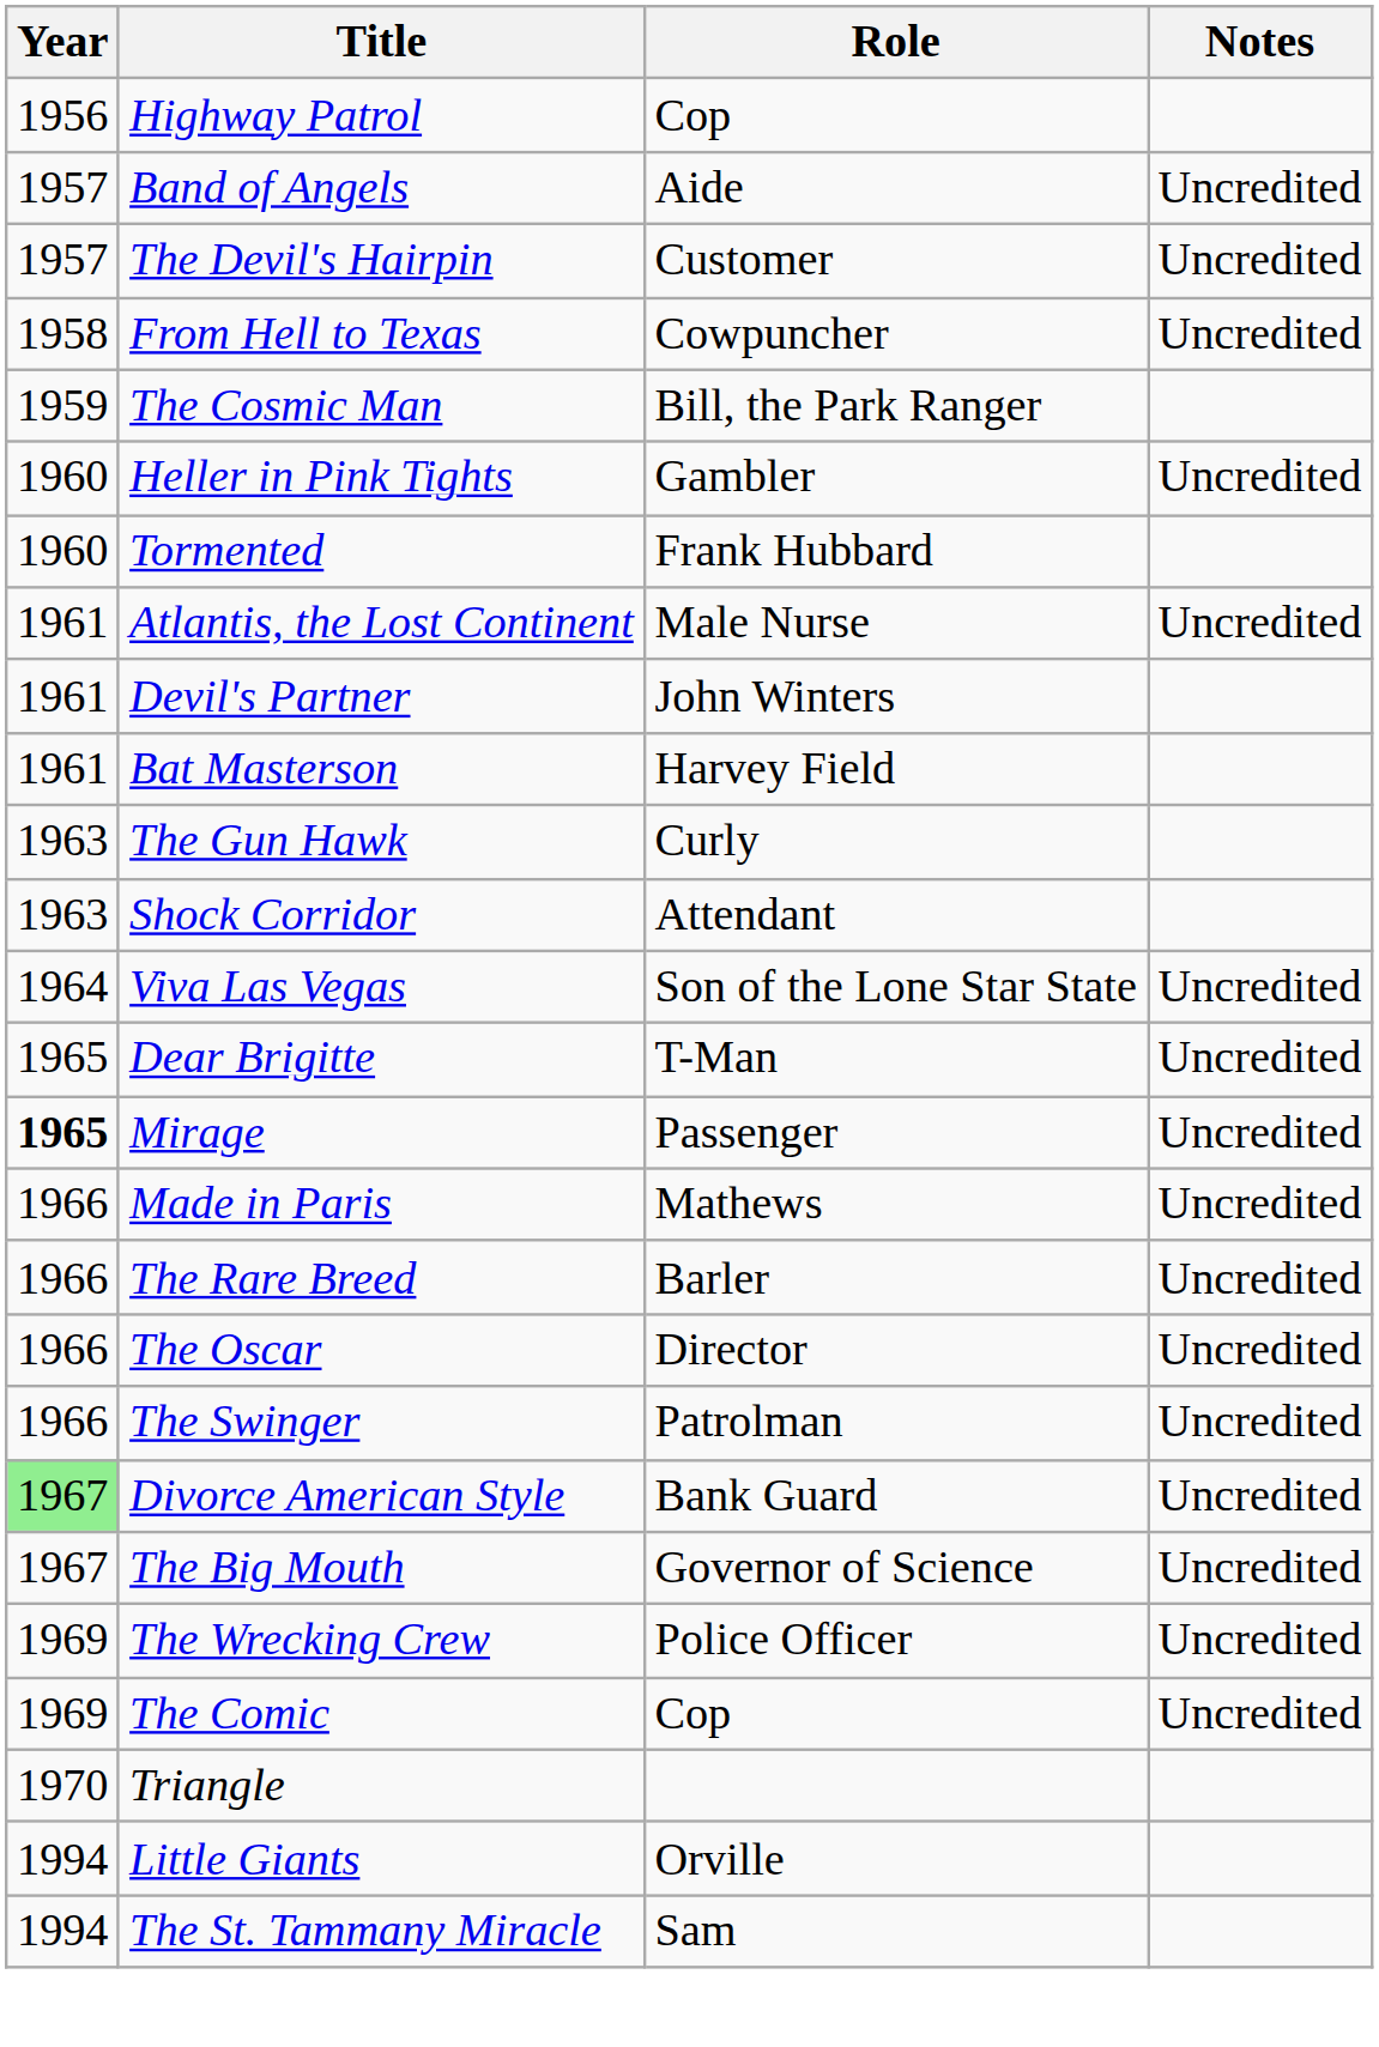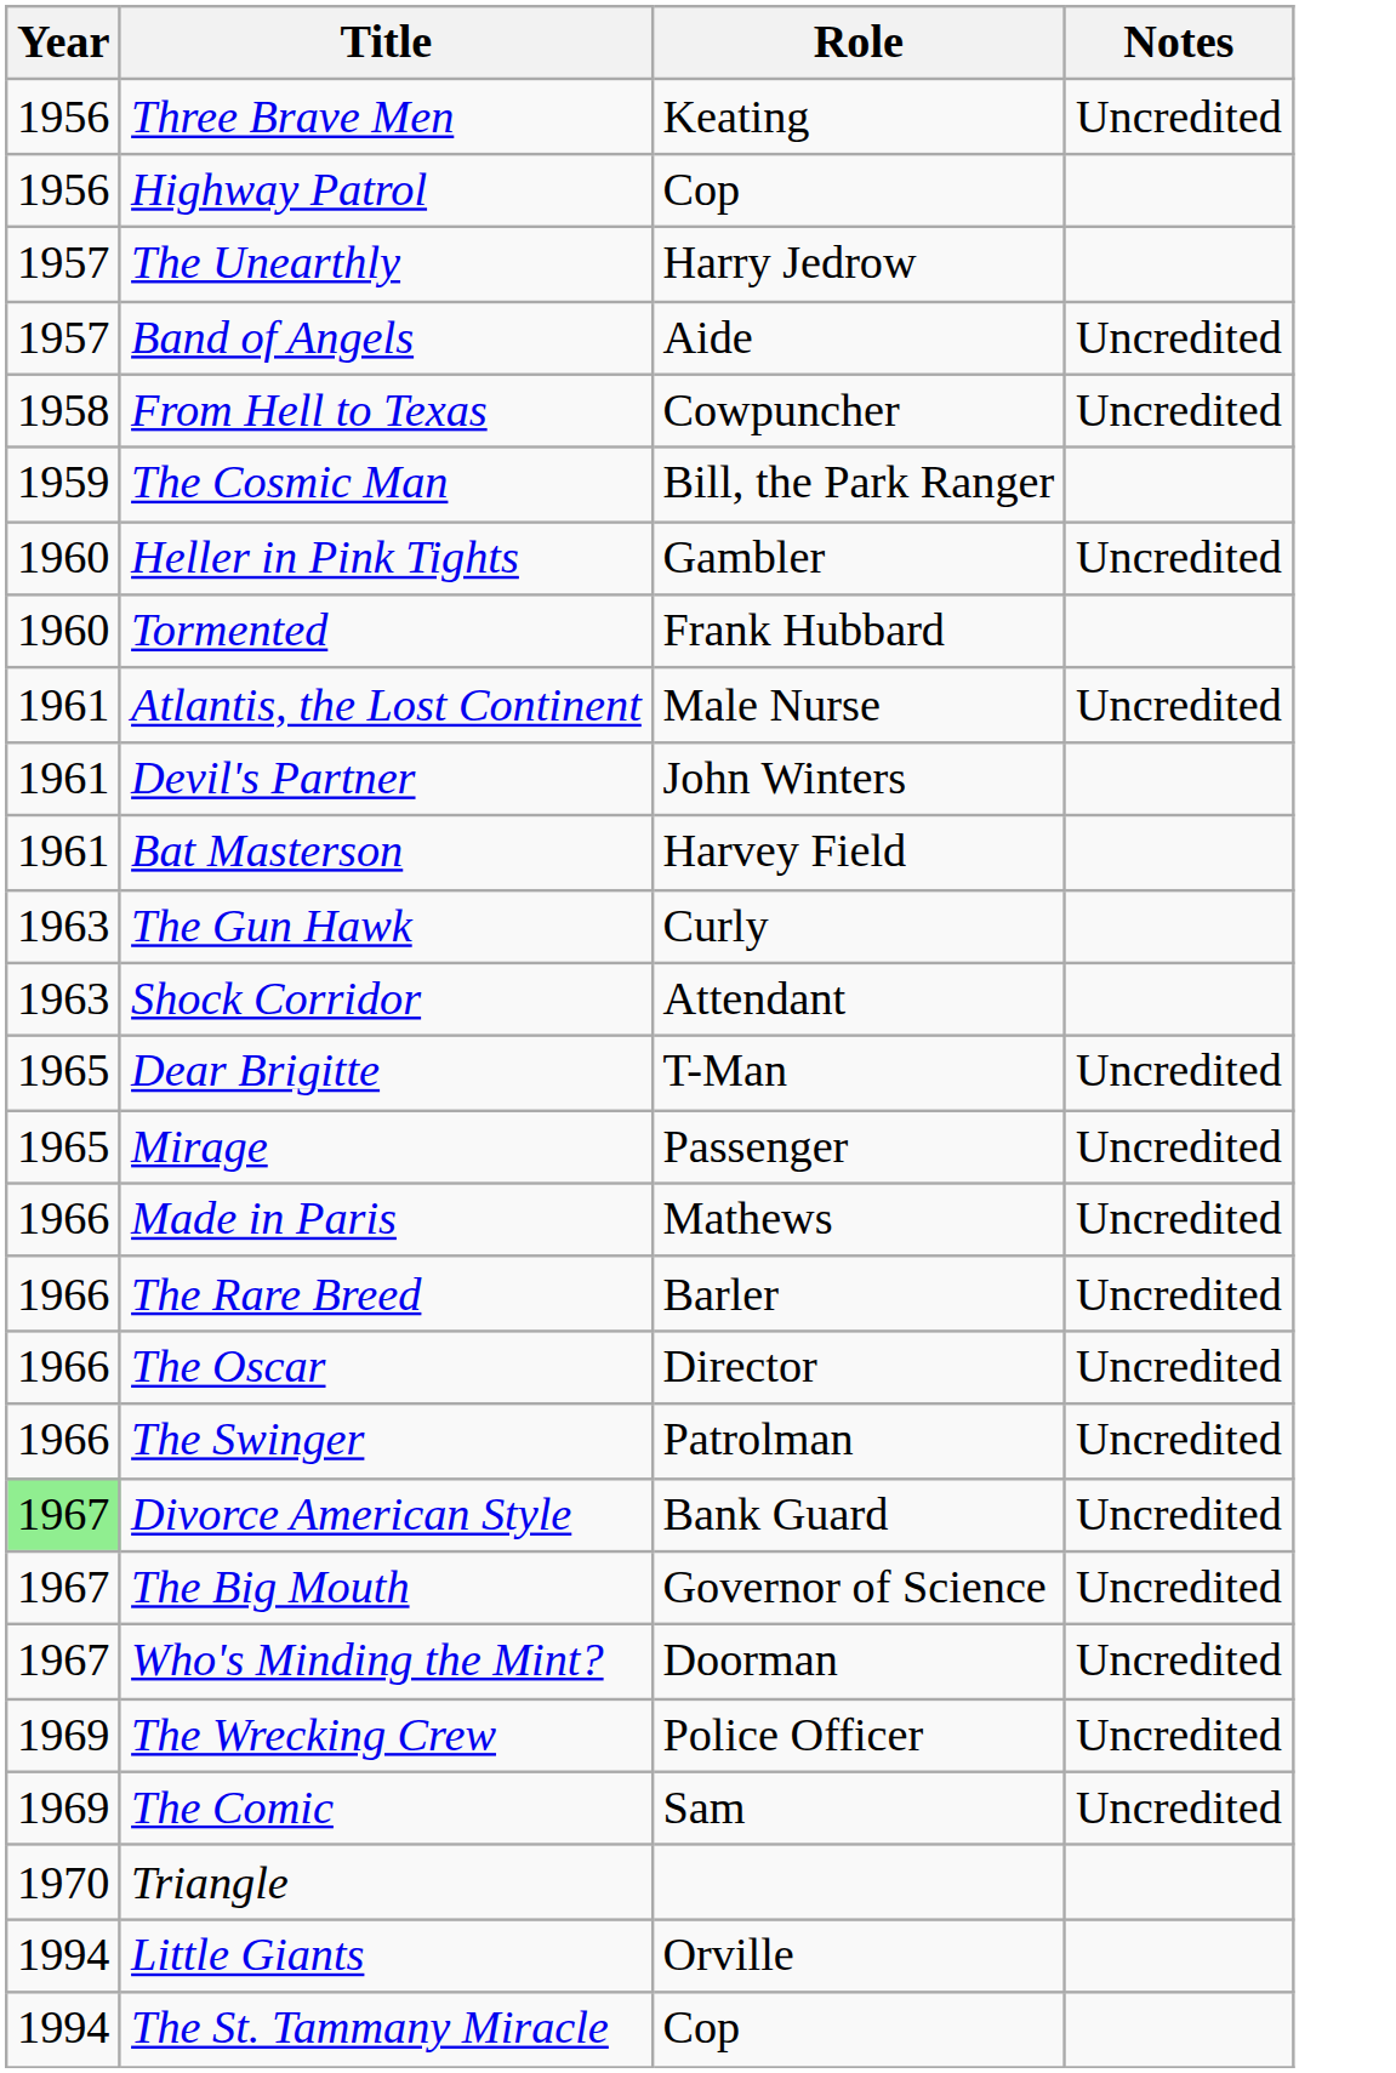 <table class="wikitable">
 <tr>
 <th>Year</th>
 <th>Title</th>
 <th>Role</th>
 <th>Notes</th>
 </tr>
 <tr>
 <td>1956</td>
+<td><em><a href='#'>Three Brave Men</a></em></td>
+<td>Keating</td>
+<td>Uncredited</td>
+</tr>
+<tr>
+<td>1956</td>
 <td><em><a href='#'>Highway Patrol</a></em></td>
 <td>Cop</td>
 </tr>
 <tr>
 <td>1957</td>
-<td><em><a href='#'>Band of Angels</a></em></td>
-<td>Aide</td>
-<td>Uncredited</td>
+<td><em><a href='#'>The Unearthly</a></em></td>
+<td>Harry Jedrow</td>
+<td></td>
 </tr>
 <tr>
 <td>1957</td>
-<td><em><a href='#'>The Devil's Hairpin</a></em></td>
-<td>Customer</td>
+<td><em><a href='#'>Band of Angels</a></em></td>
+<td>Aide</td>
 <td>Uncredited</td>
 </tr>
 <tr>
 <td>1958</td>
 <td><em><a href='#'>From Hell to Texas</a></em></td>
 <td>Cowpuncher</td>
 <td>Uncredited</td>
 </tr>
 <tr>
 <td>1959</td>
 <td><em><a href='#'>The Cosmic Man</a></em></td>
 <td>Bill, the Park Ranger</td>
 <td></td>
 </tr>
 <tr>
 <td>1960</td>
 <td><em><a href='#'>Heller in Pink Tights</a></em></td>
 <td>Gambler</td>
 <td>Uncredited</td>
 </tr>
 <tr>
 <td>1960</td>
 <td><em><a href='#'>Tormented</a></em></td>
 <td>Frank Hubbard</td>
 <td></td>
 </tr>
 <tr>
 <td>1961</td>
 <td><em><a href='#'>Atlantis, the Lost Continent</a></em></td>
 <td>Male Nurse</td>
 <td>Uncredited</td>
 </tr>
 <tr>
 <td>1961</td>
 <td><em><a href='#'>Devil's Partner</a></em></td>
 <td>John Winters</td>
 <td></td>
 </tr>
 <tr>
 <td>1961</td>
 <td><em><a href='#'>Bat Masterson</a></em></td>
 <td>Harvey Field</td>
 <td></td>
 </tr>
 <tr>
 <td>1963</td>
 <td><em><a href='#'>The Gun Hawk</a></em></td>
 <td>Curly</td>
 <td></td>
 </tr>
 <tr>
 <td>1963</td>
 <td><em><a href='#'>Shock Corridor</a></em></td>
 <td>Attendant</td>
 <td></td>
 </tr>
 <tr>
-<td>1964</td>
-<td><em><a href='#'>Viva Las Vegas</a></em></td>
-<td>Son of the Lone Star State</td>
-<td>Uncredited</td>
-</tr>
-<tr>
 <td>1965</td>
 <td><em><a href='#'>Dear Brigitte</a></em></td>
 <td>T-Man</td>
 <td>Uncredited</td>
 </tr>
 <tr>
-<td><strong>1965</strong></td>
+<td>1965</td>
 <td><em><a href='#'>Mirage</a></em></td>
 <td>Passenger</td>
 <td>Uncredited</td>
 </tr>
 <tr>
 <td>1966</td>
 <td><em><a href='#'>Made in Paris</a></em></td>
 <td>Mathews</td>
 <td>Uncredited</td>
 </tr>
 <tr>
 <td>1966</td>
 <td><em><a href='#'>The Rare Breed</a></em></td>
 <td>Barler</td>
 <td>Uncredited</td>
 </tr>
 <tr>
 <td>1966</td>
 <td><em><a href='#'>The Oscar</a></em></td>
 <td>Director</td>
 <td>Uncredited</td>
 </tr>
 <tr>
 <td>1966</td>
 <td><em><a href='#'>The Swinger</a></em></td>
 <td>Patrolman</td>
 <td>Uncredited</td>
 </tr>
 <tr>
 <td style="background: lightgreen;">1967</td>
 <td><em><a href='#'>Divorce American Style</a></em></td>
 <td>Bank Guard</td>
 <td>Uncredited</td>
 </tr>
 <tr>
 <td>1967</td>
 <td><em><a href='#'>The Big Mouth</a></em></td>
 <td>Governor of Science</td>
 <td>Uncredited</td>
 </tr>
 <tr>
+<td>1967</td>
+<td><em><a href='#'>Who's Minding the Mint?</a></em></td>
+<td>Doorman</td>
+<td>Uncredited</td>
+</tr>
+<tr>
 <td>1969</td>
 <td><em><a href='#'>The Wrecking Crew</a></em></td>
 <td>Police Officer</td>
 <td>Uncredited</td>
 </tr>
 <tr>
 <td>1969</td>
 <td><em><a href='#'>The Comic</a></em></td>
-<td>Cop</td>
+<td>Sam</td>
 <td>Uncredited</td>
 </tr>
 <tr>
 <td>1970</td>
 <td><em>Triangle</em></td>
 <td></td>
 <td></td>
 </tr>
 <tr>
 <td>1994</td>
 <td><em><a href='#'>Little Giants</a></em></td>
 <td>Orville</td>
 <td></td>
 </tr>
 <tr>
 <td>1994</td>
 <td><em><a href='#'>The St. Tammany Miracle</a></em></td>
-<td>Sam</td>
+<td>Cop</td>
 <td></td>
 </tr>
 </table>
